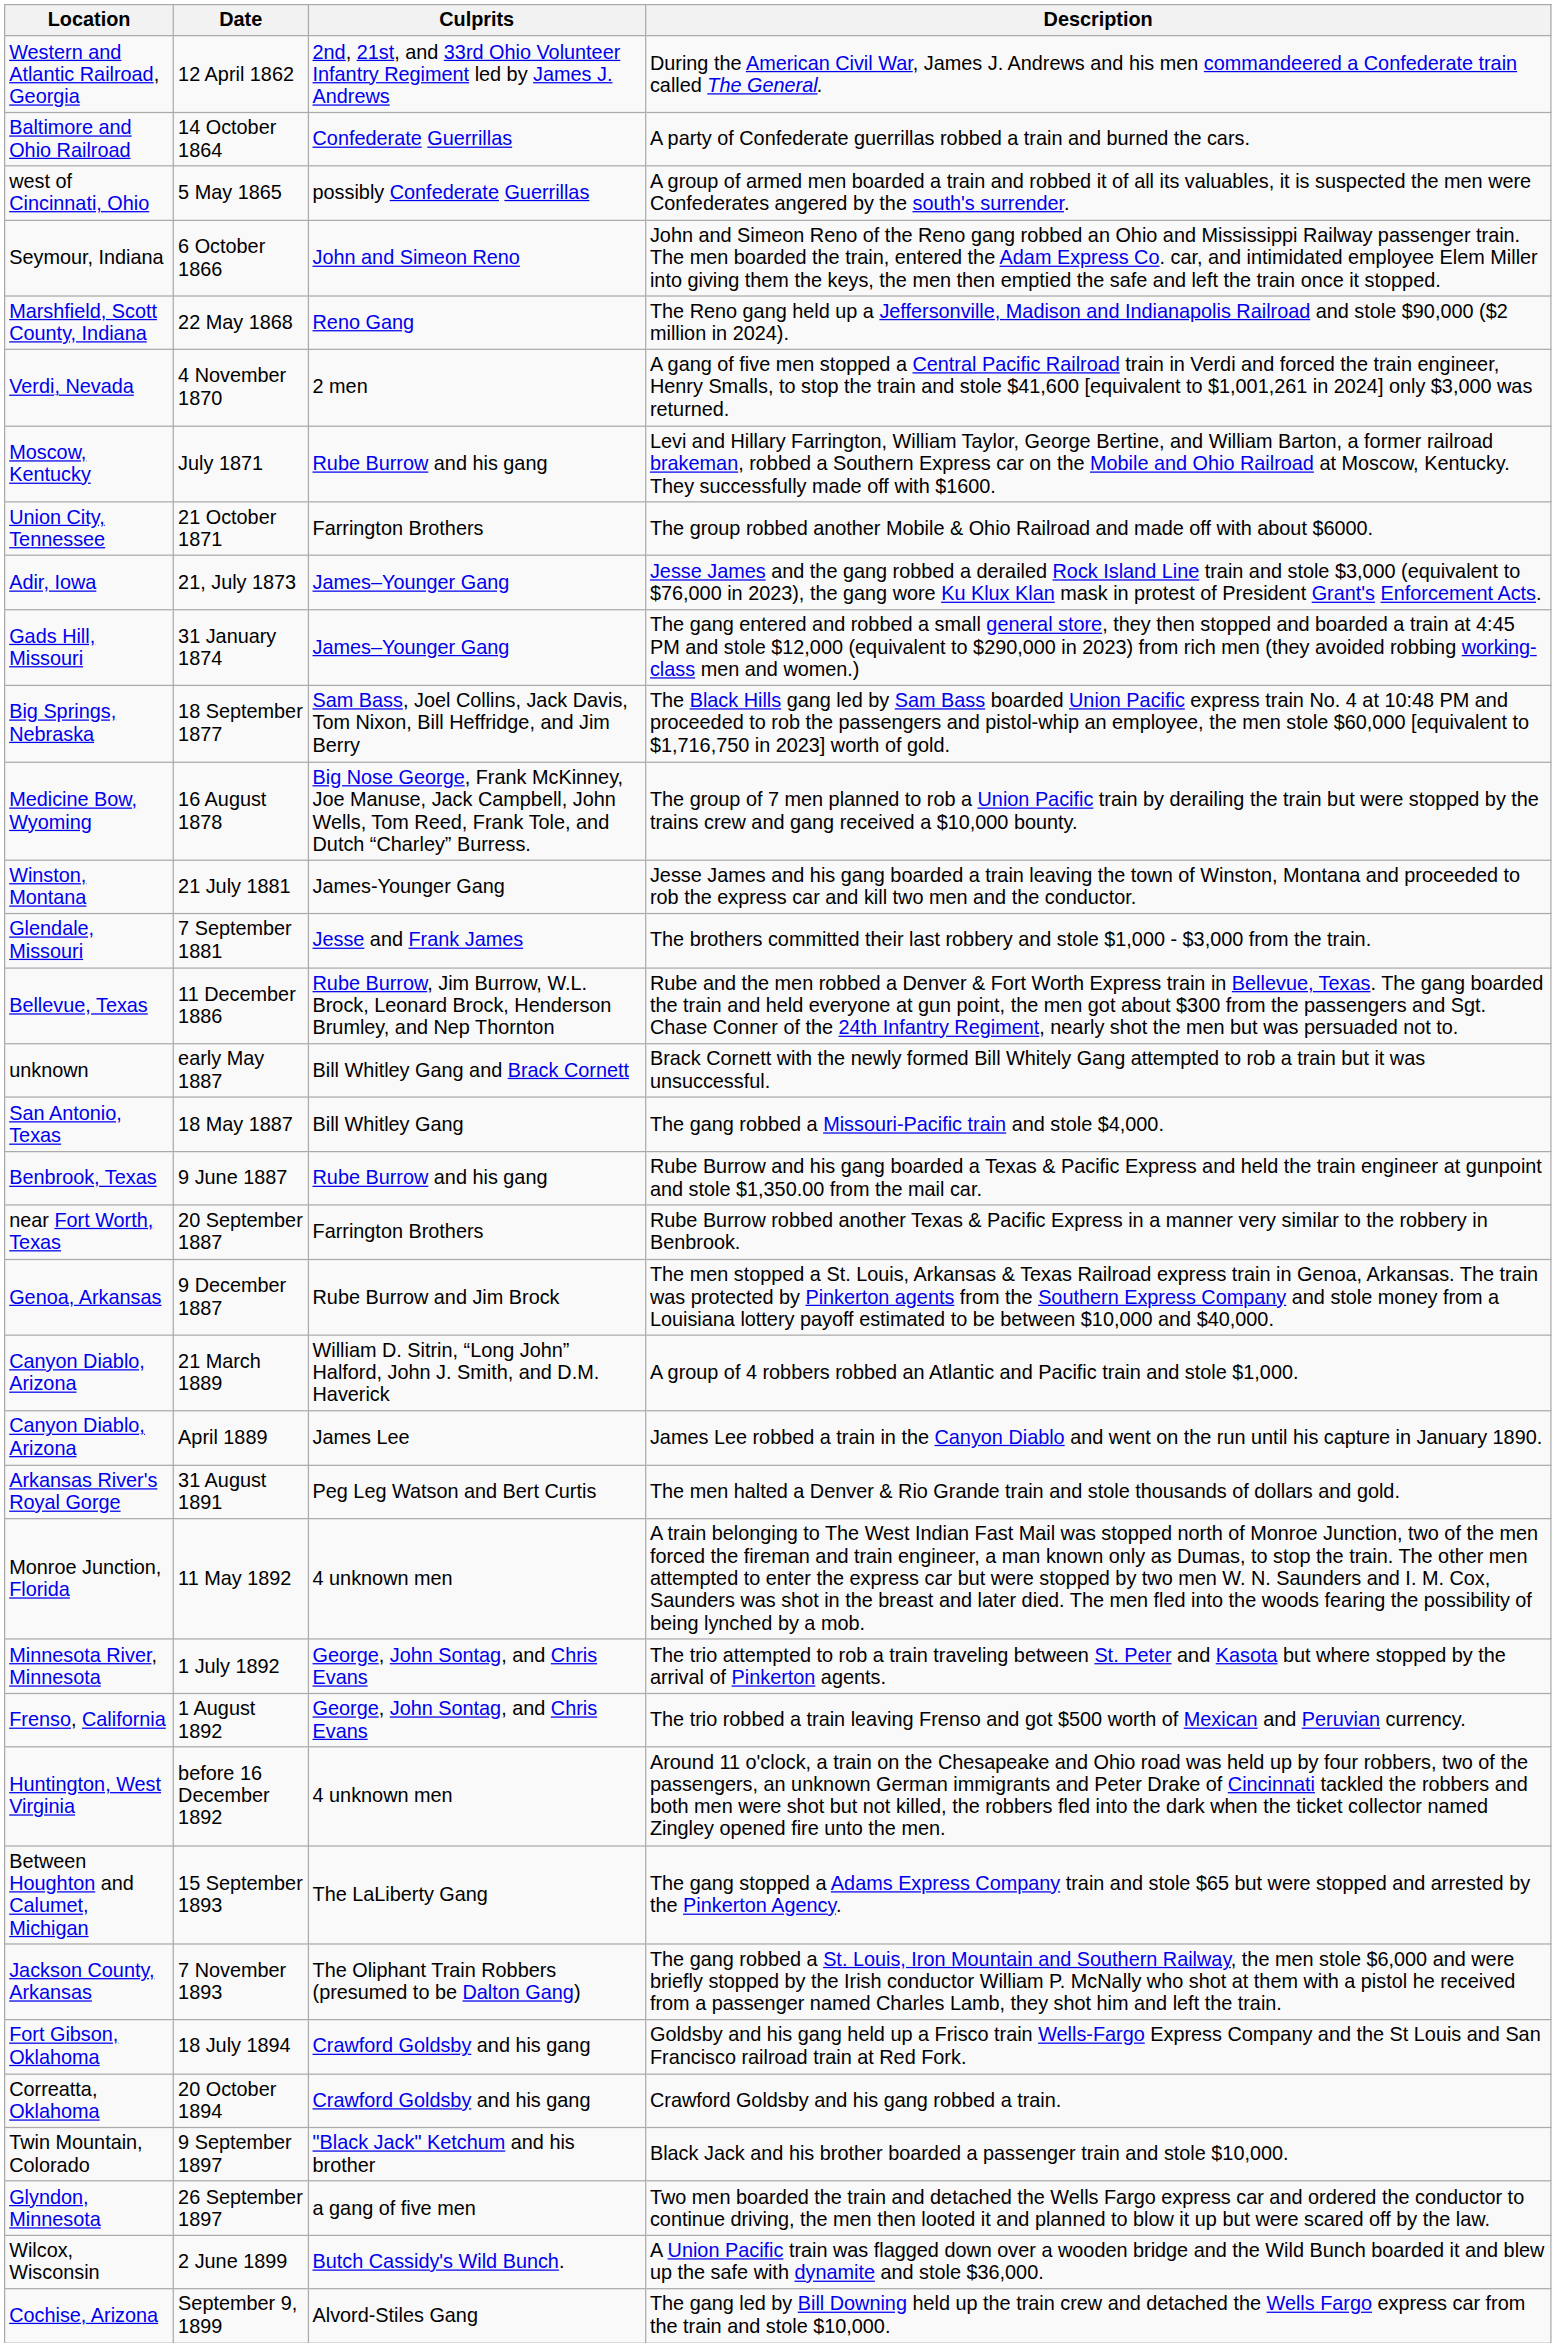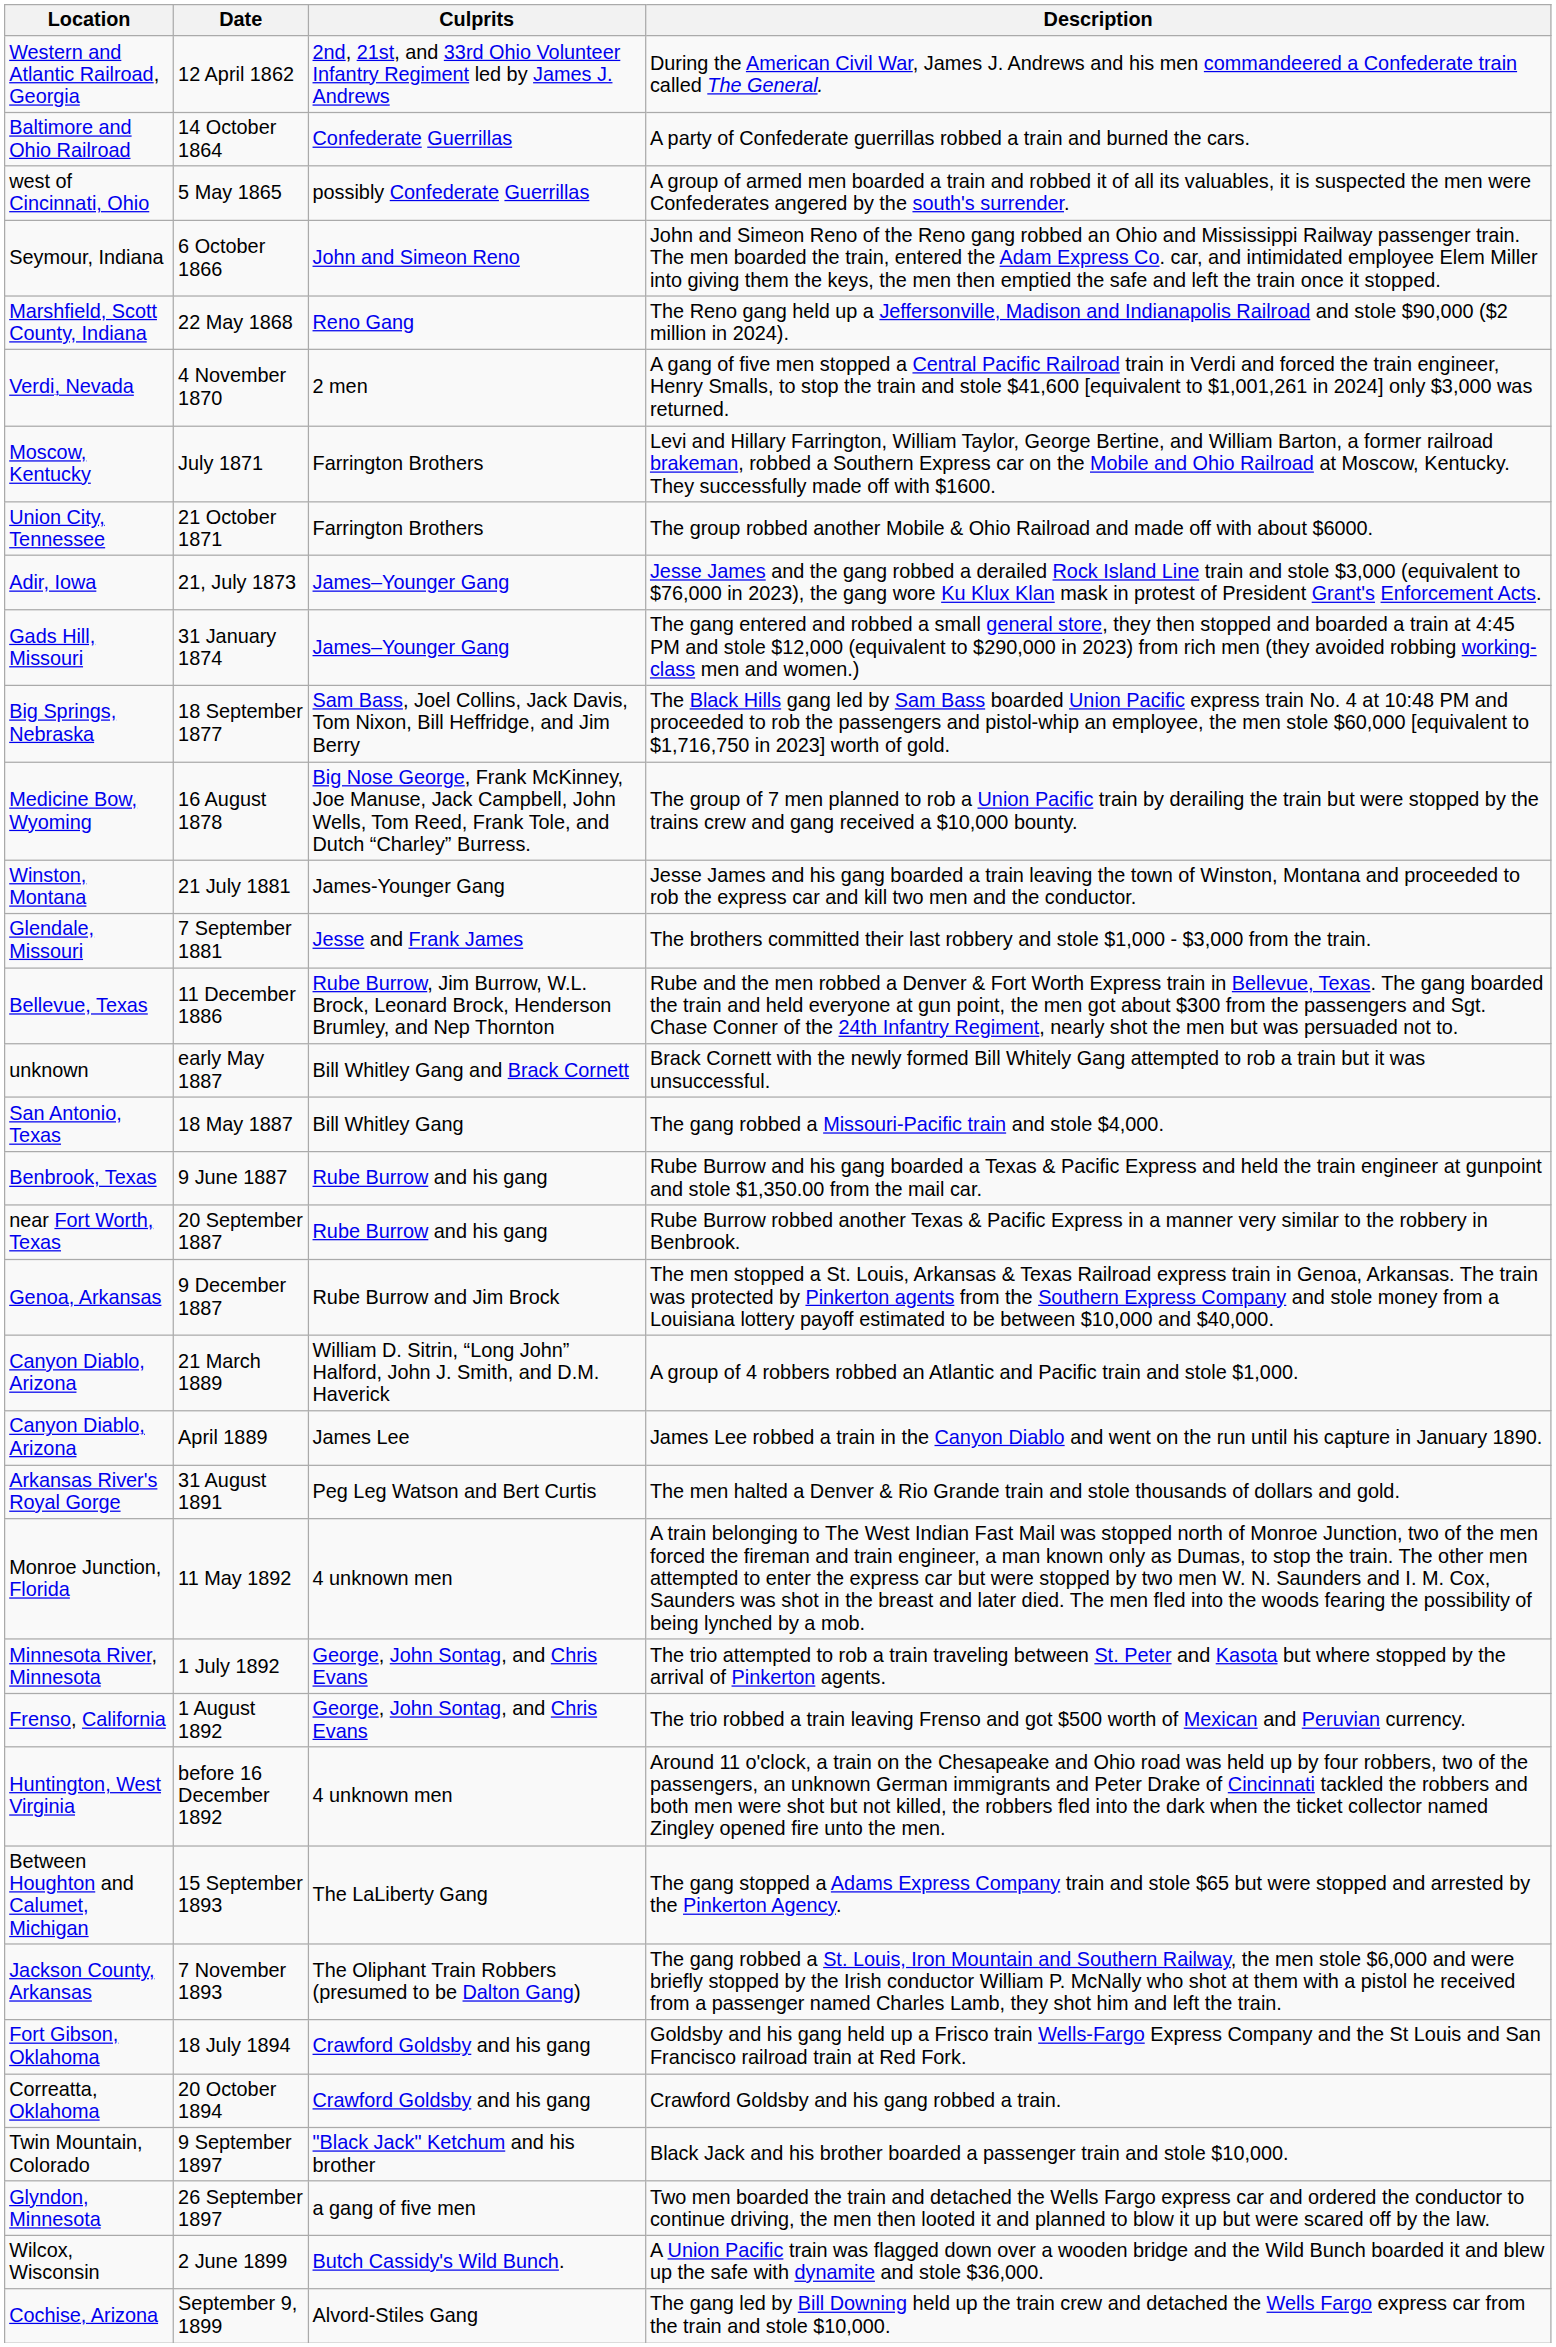 <table class="wikitable">
 <tr>
 <th>Location</th>
 <th>Date</th>
 <th>Culprits</th>
 <th>Description</th>
 </tr>
 <tr>
 <td><a href='#'>Western and Atlantic Railroad</a>, <a href='#'>Georgia</a></td>
 <td>12 April 1862</td>
 <td><a href='#'>2nd</a>, <a href='#'>21st</a>, and <a href='#'>33rd Ohio Volunteer Infantry Regiment</a> led by <a href='#'>James J. Andrews</a></td>
 <td>During the <a href='#'>American Civil War</a>, James J. Andrews and his men <a href='#'>commandeered a Confederate train</a> called <em><a href='#'>The General</a>.</em></td>
 </tr>
 <tr>
 <td><a href='#'>Baltimore and Ohio Railroad</a></td>
 <td>14 October 1864</td>
 <td><a href='#'>Confederate</a> <a href='#'>Guerrillas</a></td>
 <td>A party of Confederate guerrillas robbed a train and burned the cars.</td>
 </tr>
 <tr>
 <td>west of  <a href='#'>Cincinnati, Ohio</a></td>
 <td>5 May 1865</td>
 <td>possibly <a href='#'>Confederate</a> <a href='#'>Guerrillas</a></td>
 <td>A group of armed men boarded a train and robbed it of all its valuables, it is suspected the men were Confederates angered by the <a href='#'>south's surrender</a>.</td>
 </tr>
 <tr>
 <td>Seymour, Indiana</td>
 <td>6 October 1866</td>
 <td><a href='#'>John and Simeon Reno</a></td>
 <td>John and Simeon Reno of the Reno gang robbed an Ohio and Mississippi Railway passenger train. The men boarded the train, entered the <a href='#'>Adam Express Co</a>. car, and intimidated employee Elem Miller into giving them the keys, the men then emptied the safe and left the train once it stopped.</td>
 </tr>
 <tr>
 <td><a href='#'>Marshfield, Scott County, Indiana</a></td>
 <td>22 May 1868</td>
 <td><a href='#'>Reno Gang</a></td>
 <td>The Reno gang held up a <a href='#'>Jeffersonville, Madison and Indianapolis Railroad</a> and stole $90,000 ($2 million in 2024).</td>
 </tr>
 <tr>
 <td><a href='#'>Verdi, Nevada</a></td>
 <td>4 November 1870</td>
 <td>2 men</td>
 <td>A gang of five men stopped a <a href='#'>Central Pacific Railroad</a> train in Verdi and forced the train engineer, Henry Smalls, to stop the train and stole $41,600 [equivalent to $1,001,261 in 2024] only $3,000 was returned.</td>
 </tr>
 <tr>
 <td><a href='#'>Moscow, Kentucky</a></td>
 <td>July 1871</td>
-<td><a href='#'>Rube Burrow</a> and his gang</td>
+<td>Farrington Brothers</td>
 <td>Levi and Hillary Farrington, William Taylor, George Bertine, and William Barton, a former railroad <a href='#'>brakeman</a>, robbed a Southern Express car on the <a href='#'>Mobile and Ohio Railroad</a> at Moscow, Kentucky. They successfully made off with $1600.</td>
 </tr>
 <tr>
 <td><a href='#'>Union City, Tennessee</a></td>
 <td>21 October 1871</td>
 <td>Farrington Brothers</td>
 <td>The group robbed another Mobile & Ohio Railroad and made off with about $6000.</td>
 </tr>
 <tr>
 <td><a href='#'>Adir, Iowa</a></td>
 <td>21, July 1873</td>
 <td><a href='#'>James–Younger Gang</a></td>
 <td><a href='#'>Jesse James</a> and the gang robbed a derailed <a href='#'>Rock Island Line</a> train and stole $3,000 (equivalent to $76,000 in 2023), the gang wore <a href='#'>Ku Klux Klan</a> mask in protest of President <a href='#'>Grant's</a>  <a href='#'>Enforcement Acts</a>.</td>
 </tr>
 <tr>
 <td><a href='#'>Gads Hill, Missouri</a></td>
 <td>31 January 1874</td>
 <td><a href='#'>James–Younger Gang</a></td>
 <td>The gang entered and robbed a small <a href='#'>general store</a>, they then stopped and boarded a train at 4:45 PM and stole $12,000 (equivalent to $290,000 in 2023) from rich men (they avoided robbing <a href='#'>working-class</a> men and women.)</td>
 </tr>
 <tr>
 <td><a href='#'>Big Springs, Nebraska</a></td>
 <td>18 September 1877</td>
 <td><a href='#'>Sam Bass</a>, Joel Collins, Jack Davis, Tom Nixon, Bill Heffridge, and Jim Berry</td>
 <td>The <a href='#'>Black Hills</a> gang led by <a href='#'>Sam Bass</a> boarded <a href='#'>Union Pacific</a> express train No. 4 at 10:48 PM and proceeded to rob the passengers and pistol-whip an employee, the men stole $60,000 [equivalent to $1,716,750 in 2023] worth of gold.</td>
 </tr>
 <tr>
 <td><a href='#'>Medicine Bow, Wyoming</a></td>
 <td>16 August 1878</td>
 <td><a href='#'>Big Nose George</a>, Frank McKinney, Joe Manuse, Jack Campbell, John Wells, Tom Reed, Frank Tole, and Dutch “Charley” Burress.</td>
 <td>The group of 7 men planned to rob a <a href='#'>Union Pacific</a> train by derailing the train but were stopped by the trains crew and gang received a $10,000 bounty.</td>
 </tr>
 <tr>
 <td><a href='#'>Winston, Montana</a></td>
 <td>21 July 1881</td>
 <td>James-Younger Gang</td>
 <td>Jesse James and his gang boarded a train leaving the town of Winston, Montana and proceeded to rob the express car and kill two men and the conductor.</td>
 </tr>
 <tr>
 <td><a href='#'>Glendale, Missouri</a></td>
 <td>7 September 1881</td>
 <td><a href='#'>Jesse</a> and <a href='#'>Frank James</a></td>
 <td>The brothers committed their last robbery and stole $1,000 - $3,000 from the train.</td>
 </tr>
 <tr>
 <td><a href='#'>Bellevue, Texas</a></td>
 <td>11 December 1886</td>
 <td><a href='#'>Rube Burrow</a>, Jim Burrow, W.L. Brock, Leonard Brock, Henderson Brumley, and Nep Thornton</td>
 <td>Rube and the men robbed a Denver & Fort Worth Express train in <a href='#'>Bellevue, Texas</a>. The gang boarded the train and held everyone at gun point, the men got about $300 from the passengers and Sgt. Chase Conner of the <a href='#'>24th Infantry Regiment</a>, nearly shot the men but was persuaded not to.</td>
 </tr>
 <tr>
 <td>unknown</td>
 <td>early May 1887</td>
 <td>Bill Whitley Gang and <a href='#'>Brack Cornett</a></td>
 <td>Brack Cornett with the newly formed Bill Whitely Gang attempted to rob a train but it was unsuccessful.</td>
 </tr>
 <tr>
 <td><a href='#'>San Antonio, Texas</a></td>
 <td>18 May 1887</td>
 <td>Bill Whitley Gang</td>
 <td>The gang robbed a <a href='#'>Missouri-Pacific train</a> and stole $4,000.</td>
 </tr>
 <tr>
 <td><a href='#'>Benbrook, Texas</a></td>
 <td>9 June 1887</td>
 <td><a href='#'>Rube Burrow</a> and his gang</td>
 <td>Rube Burrow and his gang boarded a Texas & Pacific Express and held the train engineer at gunpoint and stole $1,350.00 from the mail car.</td>
 </tr>
 <tr>
 <td>near <a href='#'>Fort Worth, Texas</a></td>
 <td>20 September 1887</td>
-<td>Farrington Brothers</td>
+<td><a href='#'>Rube Burrow</a> and his gang</td>
 <td>Rube Burrow robbed another Texas & Pacific Express in a manner very similar to the robbery in Benbrook.</td>
 </tr>
 <tr>
 <td><a href='#'>Genoa, Arkansas</a></td>
 <td>9 December 1887</td>
 <td>Rube Burrow and Jim Brock</td>
 <td>The men stopped a St. Louis, Arkansas & Texas Railroad express train in Genoa, Arkansas. The train was protected by <a href='#'>Pinkerton agents</a> from the <a href='#'>Southern Express Company</a> and stole money from a Louisiana lottery payoff estimated to be between $10,000 and $40,000.</td>
 </tr>
 <tr>
 <td><a href='#'>Canyon Diablo, Arizona</a></td>
 <td>21 March 1889</td>
 <td>William D. Sitrin, “Long John” Halford, John J. Smith, and D.M. Haverick</td>
 <td>A group of 4 robbers robbed an Atlantic and Pacific train and stole $1,000.</td>
 </tr>
 <tr>
 <td><a href='#'>Canyon Diablo, Arizona</a></td>
 <td>April 1889</td>
 <td>James Lee</td>
 <td>James Lee robbed a train in the <a href='#'>Canyon Diablo</a> and went on the run until his capture in January 1890.</td>
 </tr>
 <tr>
 <td><a href='#'>Arkansas River's Royal Gorge</a></td>
 <td>31 August 1891</td>
 <td>Peg Leg Watson and Bert Curtis</td>
 <td>The men halted a Denver & Rio Grande train and stole thousands of dollars and gold.</td>
 </tr>
 <tr>
 <td>Monroe Junction, <a href='#'>Florida</a></td>
 <td>11 May 1892</td>
 <td>4 unknown men</td>
 <td>A train belonging to The West Indian Fast Mail was stopped north of Monroe Junction, two of the men forced the fireman and train engineer, a man known only as Dumas, to stop the train. The other men attempted to enter the express car but were stopped by two men W. N. Saunders and I. M. Cox, Saunders was shot in the breast and later died. The men fled into the woods fearing the possibility of being lynched by a mob.</td>
 </tr>
 <tr>
 <td><a href='#'>Minnesota River</a>, <a href='#'>Minnesota</a></td>
 <td>1 July 1892</td>
 <td><a href='#'>George</a>, <a href='#'>John Sontag</a>, and <a href='#'>Chris Evans</a></td>
 <td>The trio attempted to rob a train traveling between <a href='#'>St. Peter</a> and <a href='#'>Kasota</a> but where stopped by the arrival of <a href='#'>Pinkerton</a> agents.</td>
 </tr>
 <tr>
 <td><a href='#'>Frenso</a>, <a href='#'>California</a></td>
 <td>1 August 1892</td>
 <td><a href='#'>George</a>, <a href='#'>John Sontag</a>, and <a href='#'>Chris Evans</a></td>
 <td>The trio robbed a train leaving Frenso and got $500 worth of <a href='#'>Mexican</a> and <a href='#'>Peruvian</a> currency.</td>
 </tr>
 <tr>
 <td><a href='#'>Huntington, West Virginia</a></td>
 <td>before 16 December 1892</td>
 <td>4 unknown men</td>
 <td>Around 11 o'clock, a train on the Chesapeake and Ohio road was held up by four robbers, two of the passengers, an unknown German immigrants and Peter Drake of <a href='#'>Cincinnati</a> tackled the robbers and both men were shot but not killed, the robbers fled into the dark when the ticket collector named Zingley opened fire unto the men.</td>
 </tr>
 <tr>
 <td>Between <a href='#'>Houghton</a> and <a href='#'>Calumet, Michigan</a></td>
 <td>15 September 1893</td>
 <td>The LaLiberty Gang</td>
 <td>The gang stopped a <a href='#'>Adams Express Company</a> train and stole $65 but were stopped and arrested by the <a href='#'>Pinkerton Agency</a>.</td>
 </tr>
 <tr>
 <td><a href='#'>Jackson County, Arkansas</a></td>
 <td>7 November 1893</td>
 <td>The Oliphant Train Robbers (presumed to be <a href='#'>Dalton Gang</a>)</td>
 <td>The gang robbed a <a href='#'>St. Louis, Iron Mountain and Southern Railway</a>, the men stole $6,000 and were briefly stopped by the Irish conductor William P. McNally who shot at them with a pistol he received from a passenger named Charles Lamb, they shot him and left the train.</td>
 </tr>
 <tr>
 <td><a href='#'>Fort Gibson, Oklahoma</a></td>
 <td>18 July 1894</td>
 <td><a href='#'>Crawford Goldsby</a> and his gang</td>
 <td>Goldsby and his gang held up a Frisco train <a href='#'>Wells-Fargo</a> Express Company and the St Louis and San Francisco railroad train at Red Fork.</td>
 </tr>
 <tr>
 <td>Correatta, <a href='#'>Oklahoma</a></td>
 <td>20 October 1894</td>
 <td><a href='#'>Crawford Goldsby</a> and his gang</td>
 <td>Crawford Goldsby and his gang robbed a train.</td>
 </tr>
 <tr>
 <td>Twin Mountain, Colorado</td>
 <td>9 September 1897</td>
 <td><a href='#'>"Black Jack" Ketchum</a> and his brother</td>
 <td>Black Jack and his brother boarded a passenger train and stole $10,000.</td>
 </tr>
 <tr>
 <td><a href='#'>Glyndon, Minnesota</a></td>
 <td>26 September 1897</td>
 <td>a gang of five men</td>
 <td>Two men boarded the train and detached the Wells Fargo express car and ordered the conductor to continue driving, the men then looted it and planned to blow it up but were scared off by the law.</td>
 </tr>
 <tr>
 <td>Wilcox, Wisconsin</td>
 <td>2 June 1899</td>
 <td><a href='#'>Butch Cassidy's Wild Bunch</a>.</td>
 <td>A <a href='#'>Union Pacific</a> train was flagged down over a wooden bridge and the Wild Bunch boarded it and blew up the safe with <a href='#'>dynamite</a> and stole $36,000.</td>
 </tr>
 <tr>
 <td><a href='#'>Cochise, Arizona</a></td>
 <td>September 9, 1899</td>
 <td>Alvord-Stiles Gang</td>
 <td>The gang led by <a href='#'>Bill Downing</a> held up the train crew and detached the <a href='#'>Wells Fargo</a> express car from the train and stole $10,000.</td>
 </tr>
 </table>
